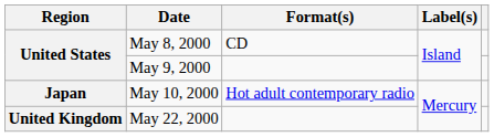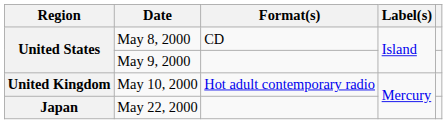 <table class="wikitable plainrowheaders">
 <tr>
 <th scope="col">Region</th>
 <th scope="col">Date</th>
 <th scope="col">Format(s)</th>
 <th scope="col">Label(s)</th>
 <th scope="col"></th>
 </tr>
 <tr>
 <th scope="row" rowspan="2">United States</th>
 <td>May 8, 2000</td>
 <td>CD</td>
 <td rowspan="2"><a href='#'>Island</a></td>
 <td></td>
 </tr>
 <tr>
 <td>May 9, 2000</td>
 <td></td>
 <td></td>
 </tr>
 <tr>
-<th scope="row">Japan</th>
+<th scope="row">United Kingdom</th>
 <td>May 10, 2000</td>
 <td><a href='#'>Hot adult contemporary radio</a></td>
 <td rowspan="2"><a href='#'>Mercury</a></td>
 <td></td>
 </tr>
 <tr>
-<th scope="row">United Kingdom</th>
+<th scope="row">Japan</th>
 <td>May 22, 2000</td>
 <td></td>
 <td></td>
 </tr>
 </table>
